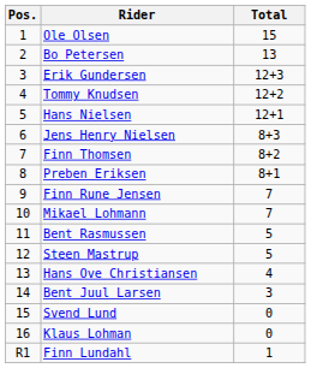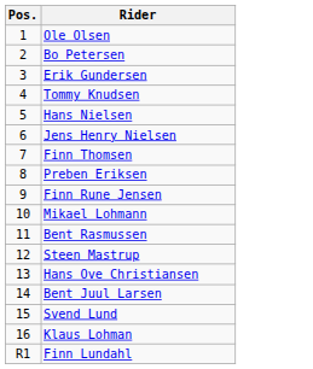 <table class=wikitable>
 <tr>
 <th width=25px>Pos.</th>
 <th width=200px>Rider</th>
-<th width=70px>Total</th>
 </tr>
 <tr align=center >
 <td>1</td>
 <td align=left><a href='#'>Ole Olsen</a></td>
-<td>15</td>
 </tr>
 <tr align=center >
 <td>2</td>
 <td align=left><a href='#'>Bo Petersen</a></td>
-<td>13</td>
 </tr>
 <tr align=center >
 <td>3</td>
 <td align=left><a href='#'>Erik Gundersen</a></td>
-<td>12+3</td>
 </tr>
 <tr align=center >
 <td>4</td>
 <td align=left><a href='#'>Tommy Knudsen</a></td>
-<td>12+2</td>
 </tr>
 <tr align=center >
 <td>5</td>
 <td align=left><a href='#'>Hans Nielsen</a></td>
-<td>12+1</td>
 </tr>
 <tr align=center >
 <td>6</td>
 <td align=left><a href='#'>Jens Henry Nielsen</a></td>
-<td>8+3</td>
 </tr>
 <tr align=center>
 <td>7</td>
 <td align=left><a href='#'>Finn Thomsen</a></td>
-<td>8+2</td>
 </tr>
 <tr align=center>
 <td>8</td>
 <td align=left><a href='#'>Preben Eriksen</a></td>
-<td>8+1</td>
 </tr>
 <tr align=center>
 <td>9</td>
 <td align=left><a href='#'>Finn Rune Jensen</a></td>
-<td>7</td>
 </tr>
 <tr align=center>
 <td>10</td>
 <td align=left><a href='#'>Mikael Lohmann</a></td>
-<td>7</td>
 </tr>
 <tr align=center>
 <td>11</td>
 <td align=left><a href='#'>Bent Rasmussen</a></td>
-<td>5</td>
 </tr>
 <tr align=center>
 <td>12</td>
 <td align=left><a href='#'>Steen Mastrup</a></td>
-<td>5</td>
 </tr>
 <tr align=center>
 <td>13</td>
 <td align=left><a href='#'>Hans Ove Christiansen</a></td>
-<td>4</td>
 </tr>
 <tr align=center>
 <td>14</td>
 <td align=left><a href='#'>Bent Juul Larsen</a></td>
-<td>3</td>
 </tr>
 <tr align=center>
 <td>15</td>
 <td align=left><a href='#'>Svend Lund</a></td>
-<td>0</td>
 </tr>
 <tr align=center>
 <td>16</td>
 <td align=left><a href='#'>Klaus Lohman</a></td>
-<td>0</td>
 </tr>
 <tr align=center>
 <td>R1</td>
 <td align=left><a href='#'>Finn Lundahl</a></td>
-<td>1</td>
 </tr>
 </table>
